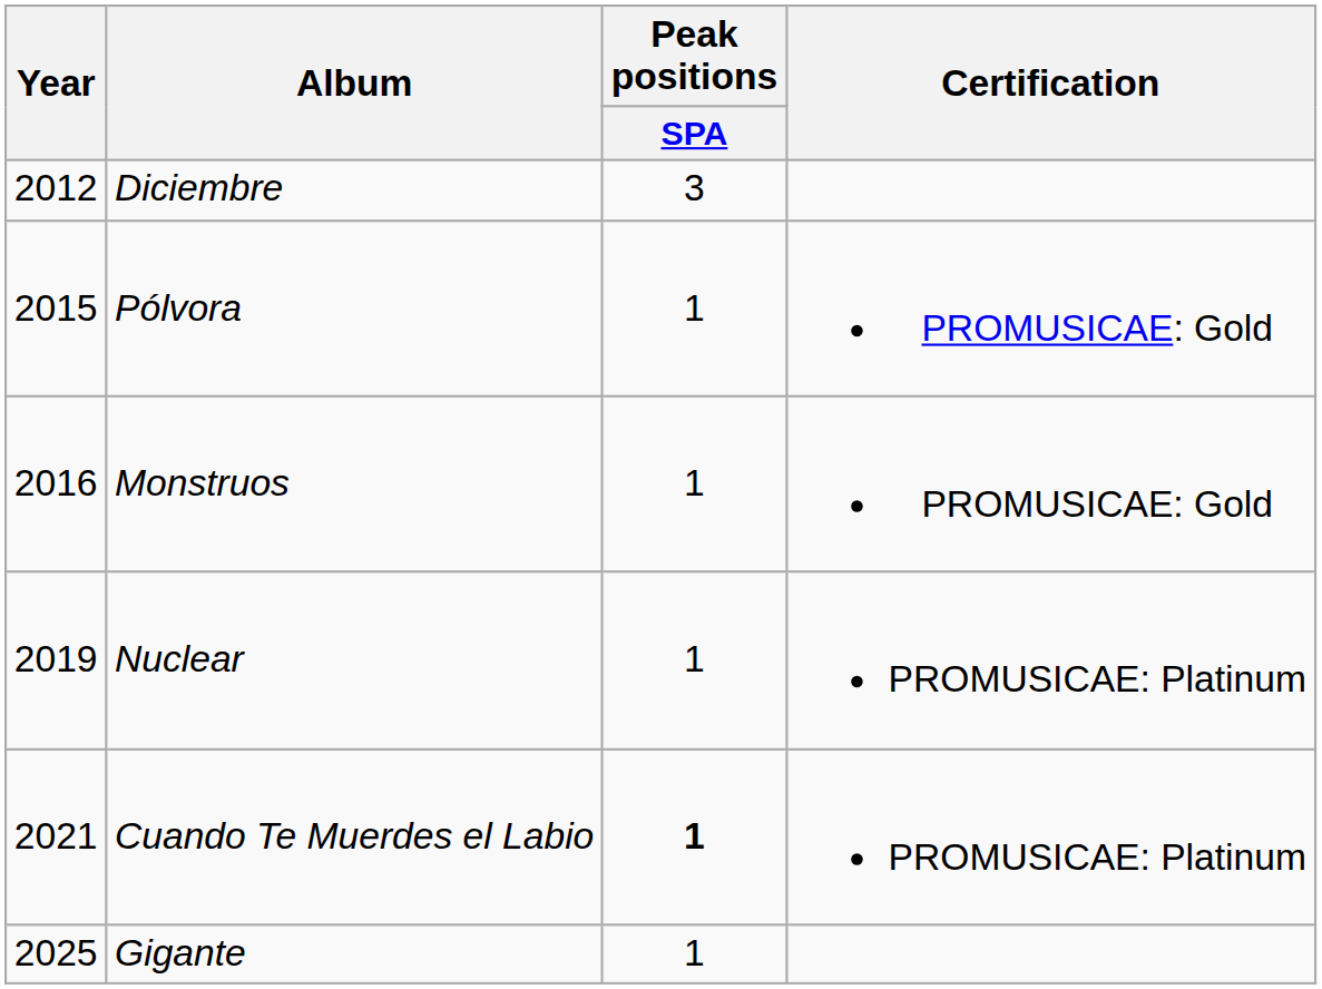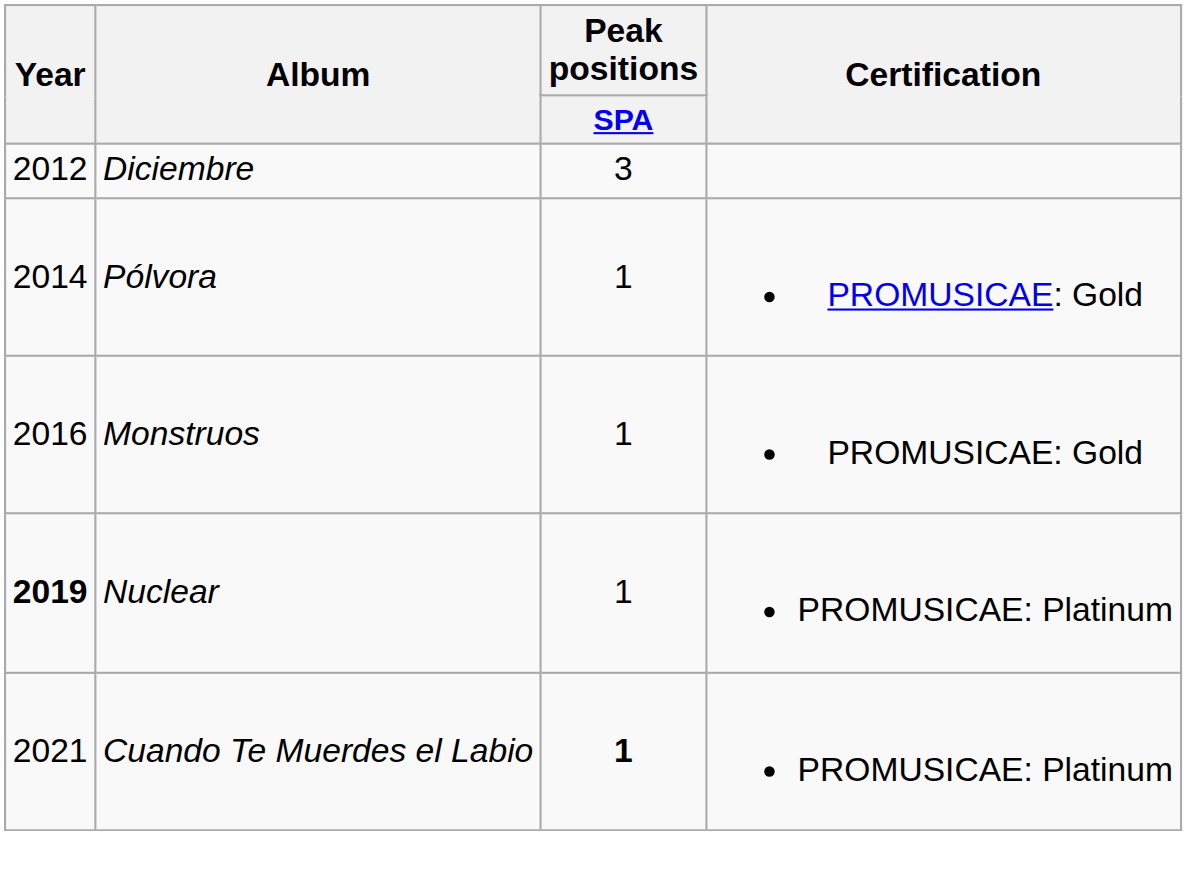 <table class="wikitable">
 <tr>
 <th rowspan="2" align="center">Year</th>
 <th rowspan="2" align="center">Album</th>
 <th colspan="1" align="center">Peak positions</th>
 <th rowspan="2" align="center">Certification</th>
 </tr>
 <tr>
 <th scope="col" style="width:3em;font-size:90%;"><a href='#'>SPA</a><br></th>
 </tr>
 <tr>
 <td style="text-align:center;">2012</td>
 <td><em>Diciembre</em></td>
 <td style="text-align:center;">3</td>
 <td style="text-align:center;"></td>
 </tr>
 <tr>
-<td style="text-align:center;">2015</td>
+<td style="text-align:center;">2014</td>
 <td><em>Pólvora</em></td>
 <td style="text-align:center;">1</td>
 <td style="text-align:center;"><br><ul><li><a href='#'>PROMUSICAE</a>: Gold</li></ul></td>
 </tr>
 <tr>
 <td style="text-align:center;">2016</td>
 <td><em>Monstruos</em></td>
 <td style="text-align:center;">1</td>
 <td style="text-align:center;"><br><ul><li>PROMUSICAE: Gold</li></ul></td>
 </tr>
 <tr>
-<td style="text-align:center;">2019</td>
+<td style="text-align:center;"><strong>2019</strong></td>
 <td><em>Nuclear</em></td>
 <td style="text-align:center;">1</td>
 <td style="text-align:center;"><br><ul><li>PROMUSICAE: Platinum</li></ul></td>
 </tr>
 <tr>
 <td style="text-align:center;">2021</td>
 <td><em>Cuando Te Muerdes el Labio</em></td>
 <td style="text-align:center;"><strong>1</strong></td>
 <td style="text-align:center;"><br><ul><li>PROMUSICAE: Platinum</li></ul></td>
 </tr>
-<tr>
-<td style="text-align:">2025</td>
-<td><em>Gigante</em></td>
-<td style="text-align:center;">1</td>
-<td style="text-align:center;"></td>
-</tr>
 </table>
